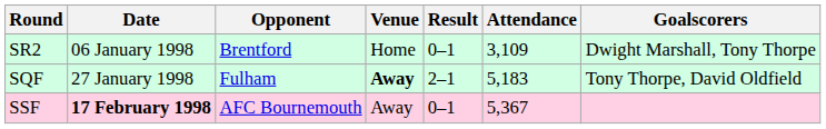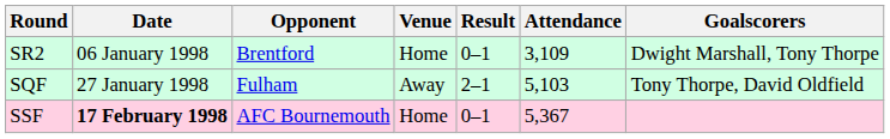 <table class="wikitable">
 <tr>
 <th>Round</th>
 <th>Date</th>
 <th>Opponent</th>
 <th>Venue</th>
 <th>Result</th>
 <th>Attendance</th>
 <th>Goalscorers</th>
 </tr>
 <tr style="background-color: #d0ffe3;">
 <td>SR2</td>
 <td>06 January 1998</td>
 <td><a href='#'>Brentford</a></td>
 <td>Home</td>
 <td>0–1</td>
 <td>3,109</td>
 <td>Dwight Marshall, Tony Thorpe</td>
 </tr>
 <tr style="background-color: #d0ffe3;">
 <td>SQF</td>
 <td>27 January 1998</td>
 <td><a href='#'>Fulham</a></td>
-<td><strong>Away</strong></td>
+<td>Away</td>
 <td>2–1</td>
-<td>5,183</td>
+<td>5,103</td>
 <td>Tony Thorpe, David Oldfield</td>
 </tr>
 <tr style="background-color: #ffd0e3;">
 <td>SSF</td>
 <td><strong>17 February 1998</strong></td>
 <td><a href='#'>AFC Bournemouth</a></td>
-<td>Away</td>
+<td>Home</td>
 <td>0–1</td>
 <td>5,367</td>
 <td></td>
 </tr>
 </table>
